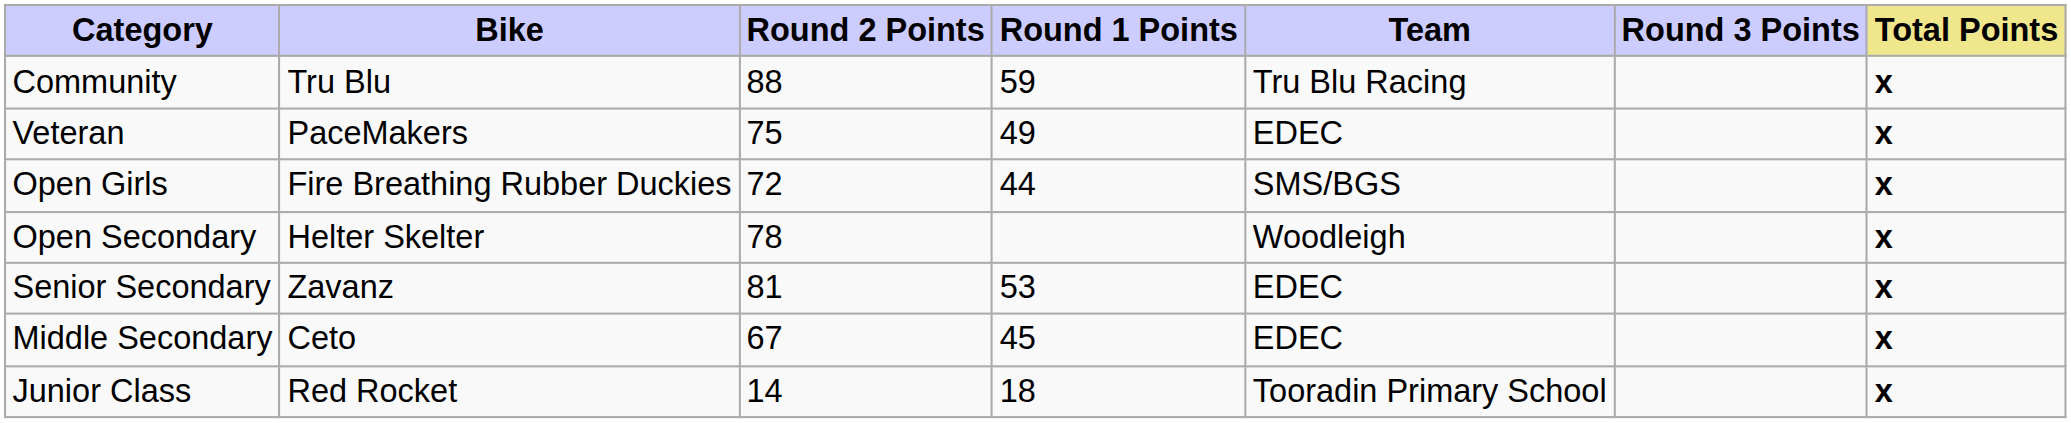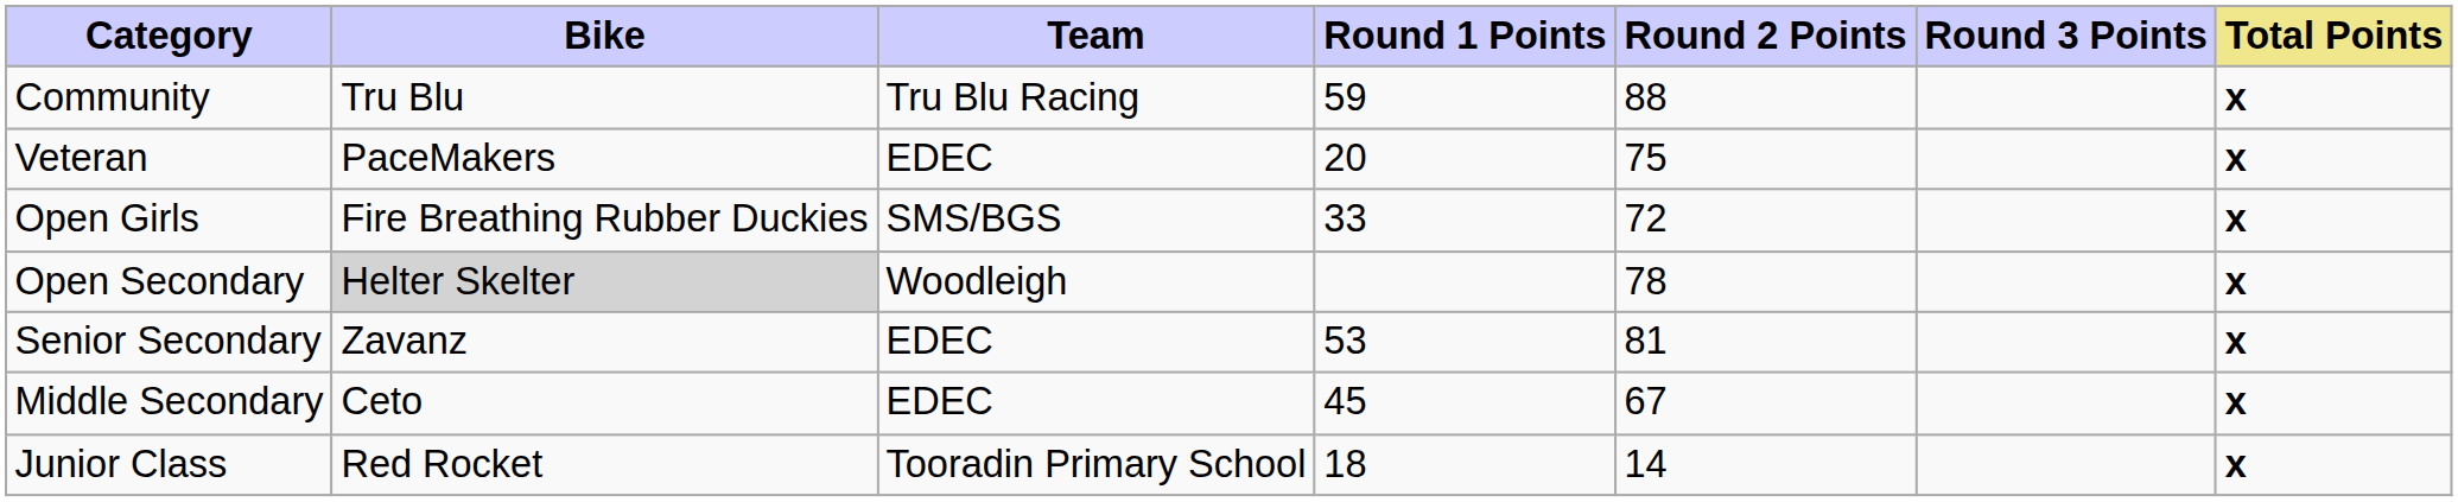 <table class="wikitable plainlinks" cellpadding="5">
 <tr>
 <th style="background:#ccf">Category</th>
 <th style="background:#ccf;">Bike</th>
+<th style="background:#ccf;">Team</th>
+<th style="background:#ccf;">Round 1 Points</th>
 <th style="background:#ccf;">Round 2 Points</th>
-<th style="background:#ccf;">Round 1 Points</th>
-<th style="background:#ccf;">Team</th>
 <th style="background:#ccf;">Round 3 Points</th>
 <th style="background:#f0e68c;">Total Points</th>
 </tr>
 <tr>
 <td>Community</td>
 <td>Tru Blu</td>
+<td>Tru Blu Racing</td>
+<td>59</td>
 <td>88</td>
-<td>59</td>
-<td>Tru Blu Racing</td>
 <td></td>
 <td><strong>x</strong></td>
 </tr>
 <tr>
 <td>Veteran</td>
 <td>PaceMakers</td>
+<td>EDEC</td>
+<td>20</td>
 <td>75</td>
-<td>49</td>
-<td>EDEC</td>
 <td></td>
 <td><strong>x</strong></td>
 </tr>
 <tr>
 <td>Open Girls</td>
 <td>Fire Breathing Rubber Duckies</td>
+<td>SMS/BGS</td>
+<td>33</td>
 <td>72</td>
-<td>44</td>
-<td>SMS/BGS</td>
 <td></td>
 <td><strong>x</strong></td>
 </tr>
 <tr>
 <td>Open Secondary</td>
-<td>Helter Skelter</td>
+<td style="background: lightgrey;">Helter Skelter</td>
+<td>Woodleigh</td>
+<td></td>
 <td>78</td>
-<td></td>
-<td>Woodleigh</td>
 <td></td>
 <td><strong>x</strong></td>
 </tr>
 <tr>
 <td>Senior Secondary</td>
 <td>Zavanz</td>
+<td>EDEC</td>
+<td>53</td>
 <td>81</td>
-<td>53</td>
-<td>EDEC</td>
 <td></td>
 <td><strong>x</strong></td>
 </tr>
 <tr>
 <td>Middle Secondary</td>
 <td>Ceto</td>
+<td>EDEC</td>
+<td>45</td>
 <td>67</td>
-<td>45</td>
-<td>EDEC</td>
 <td></td>
 <td><strong>x</strong></td>
 </tr>
 <tr>
 <td>Junior Class</td>
 <td>Red Rocket</td>
+<td>Tooradin Primary School</td>
+<td>18</td>
 <td>14</td>
-<td>18</td>
-<td>Tooradin Primary School</td>
 <td></td>
 <td><strong>x</strong></td>
 </tr>
 </table>
